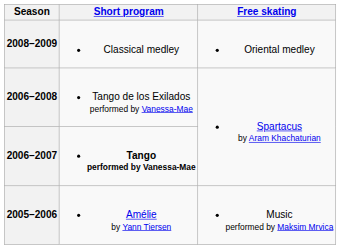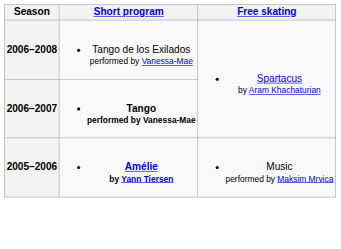 <table class=wikitable style=text-align:center>
 <tr>
 <th>Season</th>
 <th><a href='#'>Short program</a></th>
 <th><a href='#'>Free skating</a></th>
-</tr>
-<tr>
-<th>2008–2009 <br> </th>
-<td><br><ul><li>Classical medley</li></ul></td>
-<td><br><ul><li>Oriental medley</li></ul></td>
 </tr>
 <tr>
 <th>2006–2008 <br> </th>
 <td><br><ul><li>Tango de los Exilados <br><small> performed by <a href='#'>Vanessa-Mae</a> </small></li></ul></td>
 <td rowspan=2><br><ul><li><a href='#'>Spartacus</a> <br><small> by <a href='#'>Aram Khachaturian</a> </small></li></ul></td>
 </tr>
 <tr>
 <th>2006–2007 <br> </th>
 <td><strong><br><ul><li>Tango <br><small> performed by Vanessa-Mae </small></li></ul></strong></td>
 </tr>
 <tr>
 <th>2005–2006 <br> </th>
-<td><br><ul><li><a href='#'>Amélie</a> <br><small> by <a href='#'>Yann Tiersen</a> </small></li></ul></td>
+<td><strong><br><ul><li><a href='#'>Amélie</a> <br><small> by <a href='#'>Yann Tiersen</a> </small></li></ul></strong></td>
 <td><br><ul><li>Music <br><small> performed by <a href='#'>Maksim Mrvica</a> </small></li></ul></td>
 </tr>
 </table>
